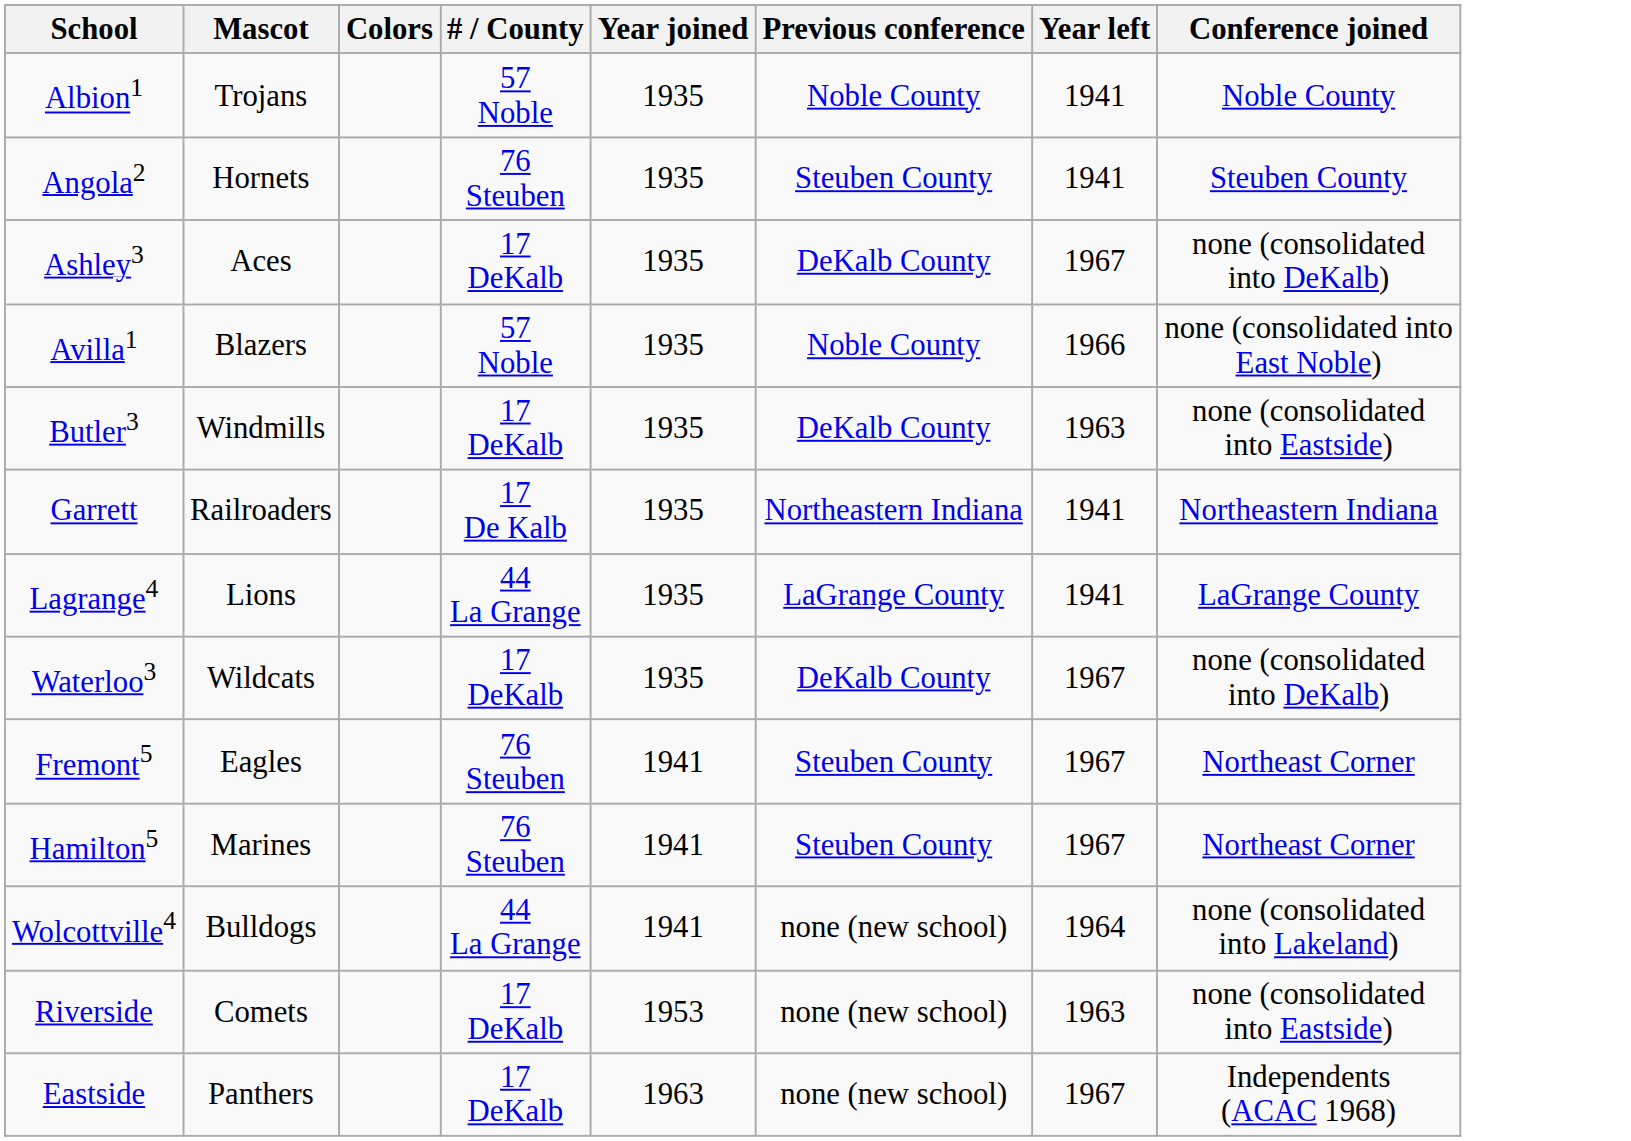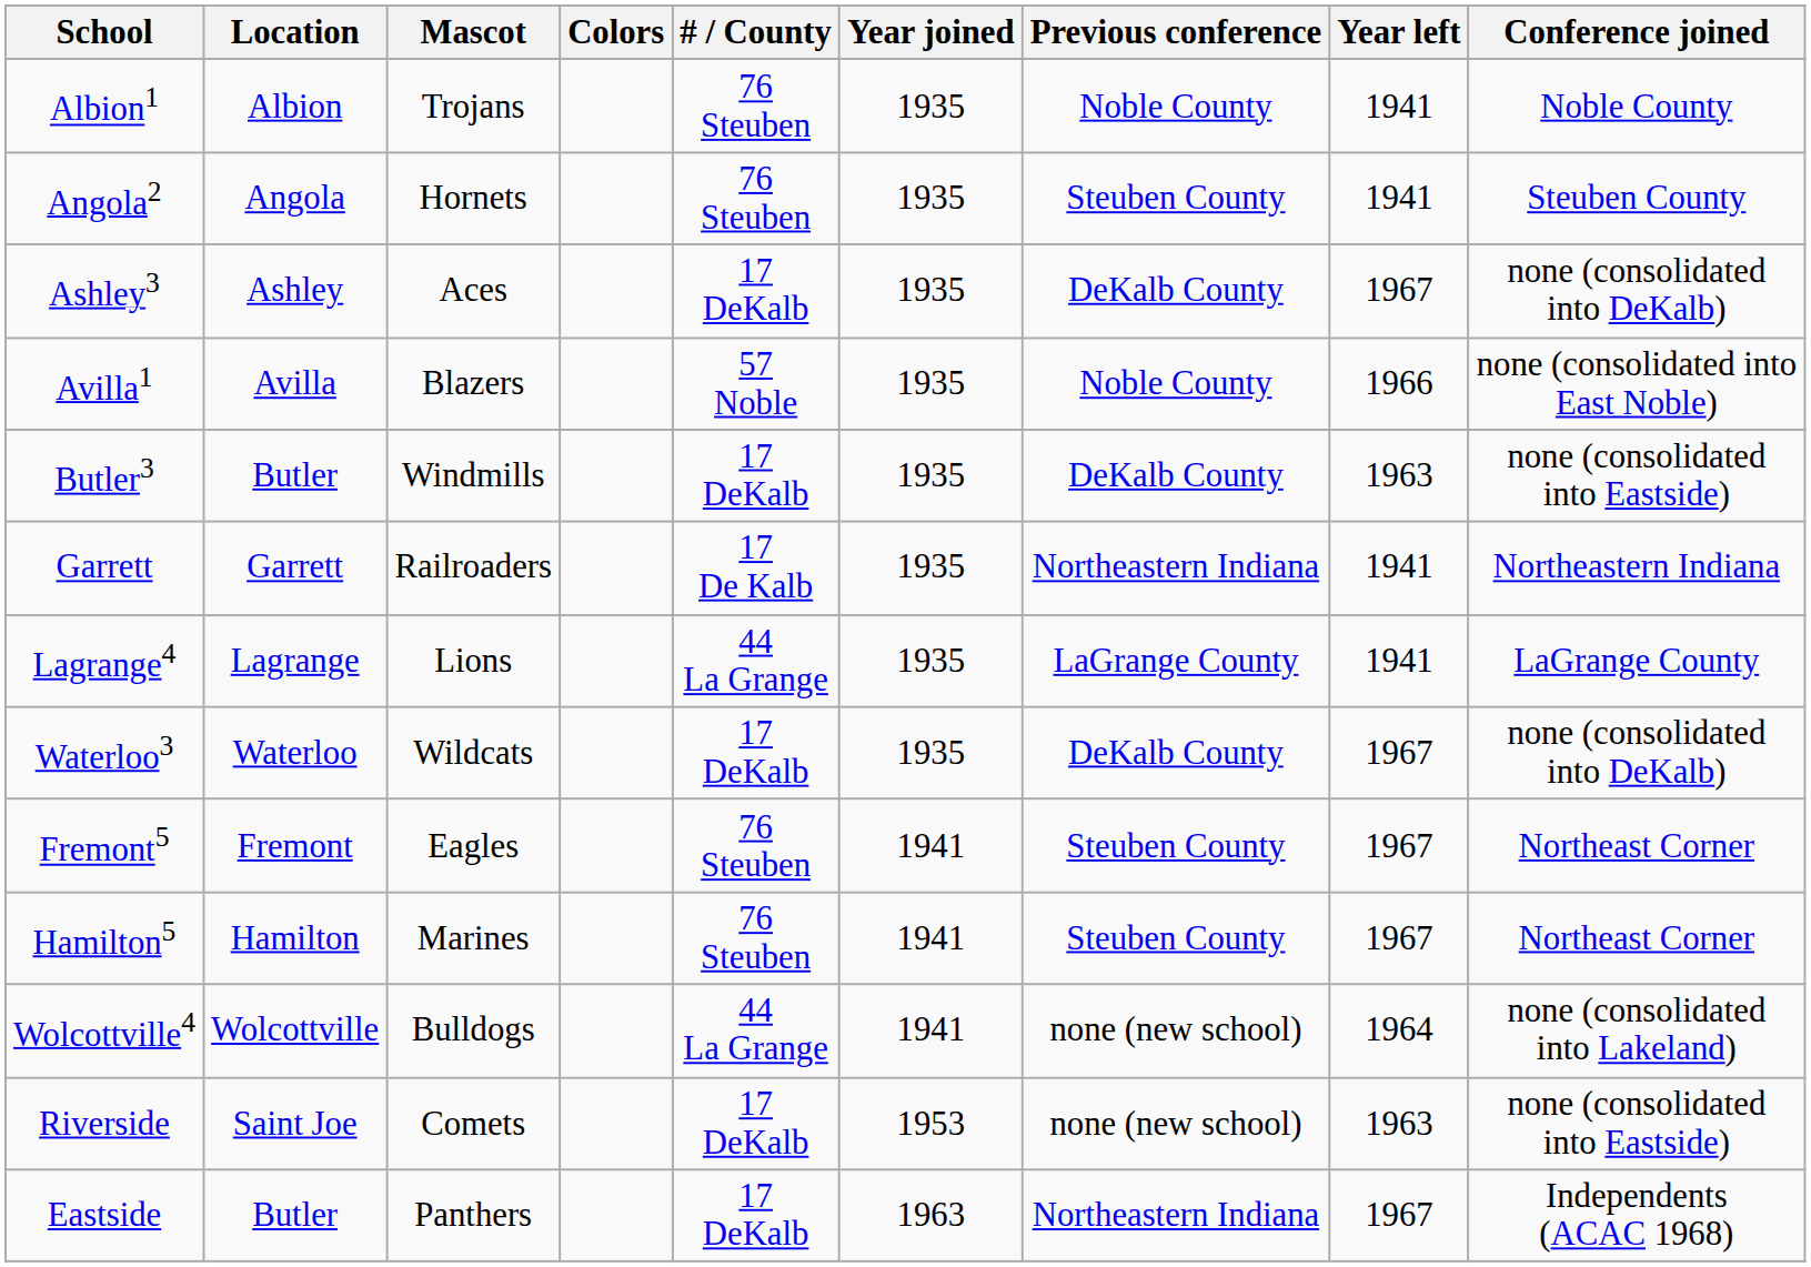 <table class="wikitable" style="text-align:center;">
 <tr>
 <th>School</th>
+<th>Location</th>
 <th>Mascot</th>
 <th>Colors</th>
 <th># / County</th>
 <th>Year joined</th>
 <th>Previous conference</th>
 <th>Year left</th>
 <th>Conference joined</th>
 </tr>
 <tr>
 <td><a href='#'>Albion</a><sup>1</sup></td>
+<td><a href='#'>Albion</a></td>
 <td>Trojans</td>
 <td> </td>
-<td><a href='#'>57 <br> Noble</a></td>
+<td><a href='#'>76 <br> Steuben</a></td>
 <td>1935</td>
 <td><a href='#'>Noble County</a></td>
 <td>1941</td>
 <td><a href='#'>Noble County</a></td>
 </tr>
 <tr>
 <td><a href='#'>Angola</a><sup>2</sup></td>
+<td><a href='#'>Angola</a></td>
 <td>Hornets</td>
 <td>  </td>
 <td><a href='#'>76 <br> Steuben</a></td>
 <td>1935</td>
 <td><a href='#'>Steuben County</a></td>
 <td>1941</td>
 <td><a href='#'>Steuben County</a></td>
 </tr>
 <tr>
 <td><a href='#'>Ashley</a><sup>3</sup></td>
+<td><a href='#'>Ashley</a></td>
 <td>Aces</td>
 <td> </td>
 <td><a href='#'>17 <br> DeKalb</a></td>
 <td>1935</td>
 <td><a href='#'>DeKalb County</a></td>
 <td>1967</td>
 <td>none (consolidated<br>into <a href='#'>DeKalb</a>)</td>
 </tr>
 <tr>
 <td><a href='#'>Avilla</a><sup>1</sup></td>
+<td><a href='#'>Avilla</a></td>
 <td>Blazers</td>
 <td> </td>
 <td><a href='#'>57 <br> Noble</a></td>
 <td>1935</td>
 <td><a href='#'>Noble County</a></td>
 <td>1966</td>
 <td>none (consolidated into<br><a href='#'>East Noble</a>)</td>
 </tr>
 <tr>
 <td><a href='#'>Butler</a><sup>3</sup></td>
+<td><a href='#'>Butler</a></td>
 <td>Windmills</td>
 <td> </td>
 <td><a href='#'>17 <br> DeKalb</a></td>
 <td>1935</td>
 <td><a href='#'>DeKalb County</a></td>
 <td>1963</td>
 <td>none (consolidated<br> into <a href='#'>Eastside</a>)</td>
 </tr>
 <tr>
+<td><a href='#'>Garrett</a></td>
 <td><a href='#'>Garrett</a></td>
 <td>Railroaders</td>
 <td>  </td>
 <td><a href='#'>17 <br> De Kalb</a></td>
 <td>1935</td>
 <td><a href='#'>Northeastern Indiana</a></td>
 <td>1941</td>
 <td><a href='#'>Northeastern Indiana</a></td>
 </tr>
 <tr>
 <td><a href='#'>Lagrange</a><sup>4</sup></td>
+<td><a href='#'>Lagrange</a></td>
 <td>Lions</td>
 <td> </td>
 <td><a href='#'>44 <br> La Grange</a></td>
 <td>1935</td>
 <td><a href='#'>LaGrange County</a></td>
 <td>1941</td>
 <td><a href='#'>LaGrange County</a></td>
 </tr>
 <tr>
 <td><a href='#'>Waterloo</a><sup>3</sup></td>
+<td><a href='#'>Waterloo</a></td>
 <td>Wildcats</td>
 <td> </td>
 <td><a href='#'>17 <br> DeKalb</a></td>
 <td>1935</td>
 <td><a href='#'>DeKalb County</a></td>
 <td>1967</td>
 <td>none (consolidated<br>into <a href='#'>DeKalb</a>)</td>
 </tr>
 <tr>
 <td><a href='#'>Fremont</a><sup>5</sup></td>
+<td><a href='#'>Fremont</a></td>
 <td>Eagles</td>
 <td> </td>
 <td><a href='#'>76 <br> Steuben</a></td>
 <td>1941</td>
 <td><a href='#'>Steuben County</a></td>
 <td>1967</td>
 <td><a href='#'>Northeast Corner</a></td>
 </tr>
 <tr>
 <td><a href='#'>Hamilton</a><sup>5</sup></td>
+<td><a href='#'>Hamilton</a></td>
 <td>Marines</td>
 <td> </td>
 <td><a href='#'>76 <br> Steuben</a></td>
 <td>1941</td>
 <td><a href='#'>Steuben County</a></td>
 <td>1967</td>
 <td><a href='#'>Northeast Corner</a></td>
 </tr>
 <tr>
 <td><a href='#'>Wolcottville</a><sup>4</sup></td>
+<td><a href='#'>Wolcottville</a></td>
 <td>Bulldogs</td>
 <td> </td>
 <td><a href='#'>44 <br> La Grange</a></td>
 <td>1941</td>
 <td>none (new school)</td>
 <td>1964</td>
 <td>none (consolidated<br>into <a href='#'>Lakeland</a>)</td>
 </tr>
 <tr>
 <td><a href='#'>Riverside</a></td>
+<td><a href='#'>Saint Joe</a></td>
 <td>Comets</td>
 <td> </td>
 <td><a href='#'>17 <br> DeKalb</a></td>
 <td>1953</td>
 <td>none (new school)</td>
 <td>1963</td>
 <td>none (consolidated<br> into <a href='#'>Eastside</a>)</td>
 </tr>
 <tr>
 <td><a href='#'>Eastside</a></td>
+<td><a href='#'>Butler</a></td>
 <td>Panthers</td>
 <td> </td>
 <td><a href='#'>17 <br> DeKalb</a></td>
 <td>1963</td>
-<td>none (new school)</td>
+<td><a href='#'>Northeastern Indiana</a></td>
 <td>1967</td>
 <td>Independents<br>(<a href='#'>ACAC</a> 1968)</td>
 </tr>
 </table>
